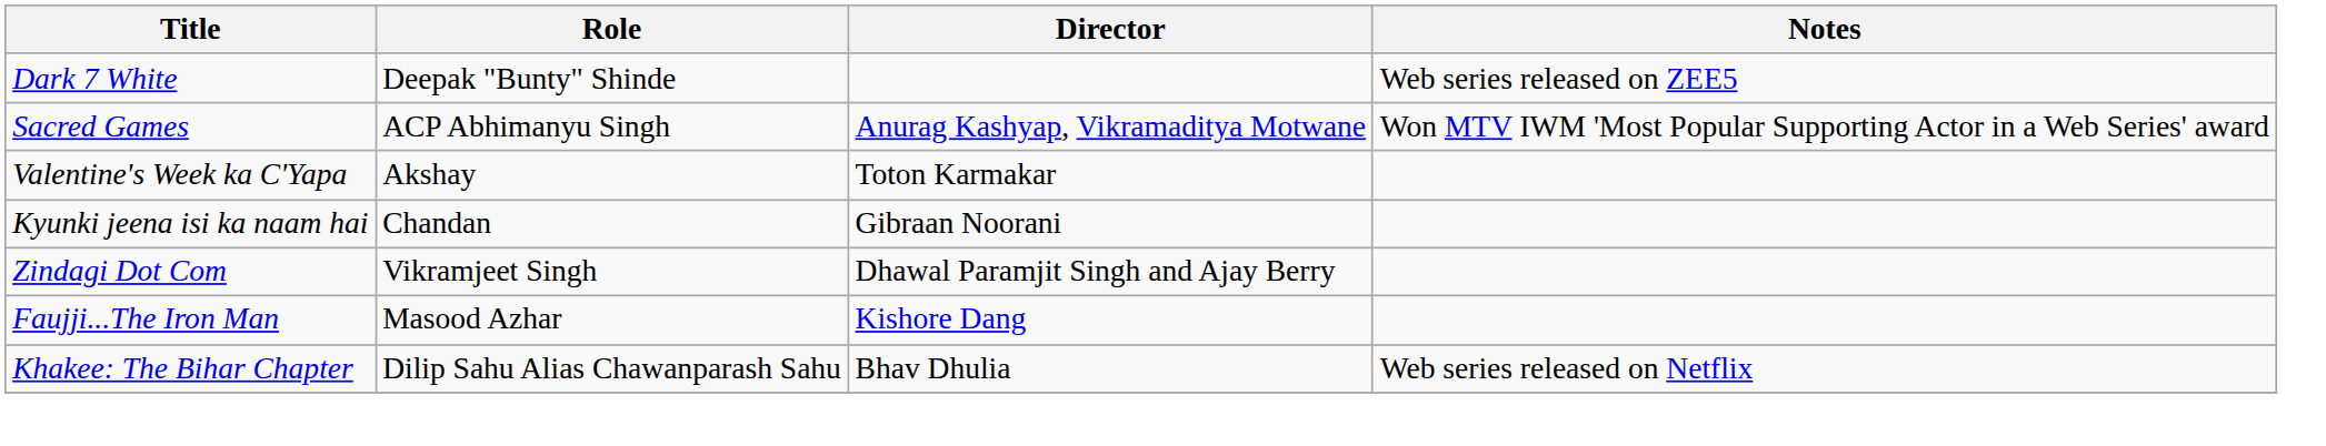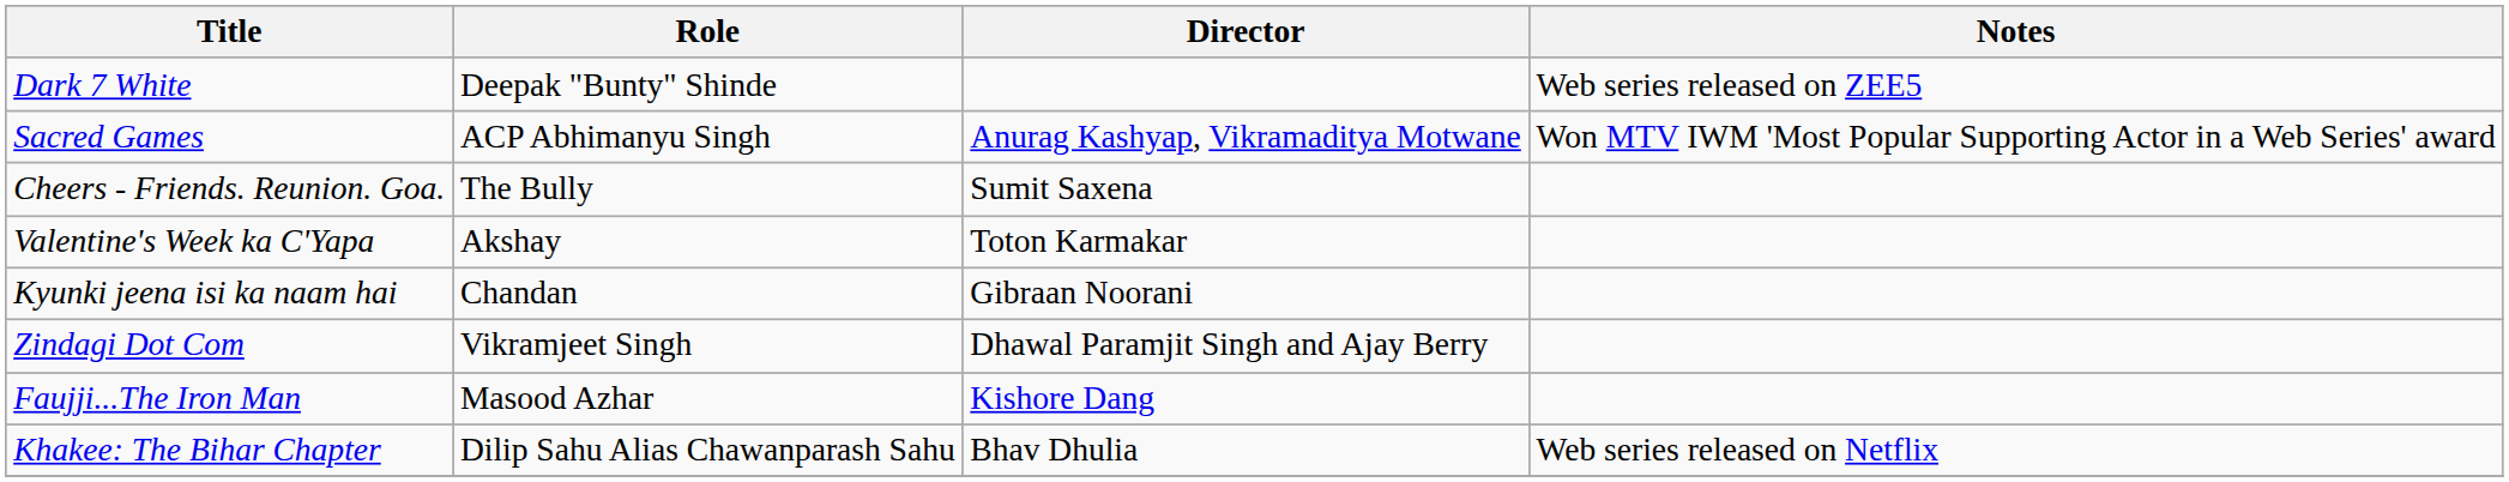 <table class="wikitable">
 <tr>
 <th>Title</th>
 <th>Role</th>
 <th>Director</th>
 <th>Notes</th>
 </tr>
 <tr>
 <td><em><a href='#'>Dark 7 White</a></em></td>
 <td>Deepak "Bunty" Shinde</td>
 <td></td>
 <td>Web series released on <a href='#'>ZEE5</a></td>
 </tr>
 <tr>
 <td><em><a href='#'>Sacred Games</a></em></td>
 <td>ACP Abhimanyu Singh</td>
 <td><a href='#'>Anurag Kashyap</a>, <a href='#'>Vikramaditya Motwane</a></td>
 <td>Won <a href='#'>MTV</a> IWM 'Most Popular Supporting Actor in a Web Series' award</td>
+</tr>
+<tr>
+<td><em>Cheers - Friends. Reunion. Goa.</em></td>
+<td>The Bully</td>
+<td>Sumit Saxena</td>
+<td></td>
 </tr>
 <tr>
 <td><em>Valentine's Week ka C'Yapa</em></td>
 <td>Akshay</td>
 <td>Toton Karmakar</td>
 <td></td>
 </tr>
 <tr>
 <td><em>Kyunki jeena isi ka naam hai</em></td>
 <td>Chandan</td>
 <td>Gibraan Noorani</td>
 <td></td>
 </tr>
 <tr>
 <td><em><a href='#'>Zindagi Dot Com</a></em></td>
 <td>Vikramjeet Singh</td>
 <td>Dhawal Paramjit Singh and Ajay Berry</td>
 <td></td>
 </tr>
 <tr>
 <td><em><a href='#'>Faujji...The Iron Man</a></em></td>
 <td>Masood Azhar</td>
 <td><a href='#'>Kishore Dang</a></td>
 <td></td>
 </tr>
 <tr>
 <td><em><a href='#'>Khakee: The Bihar Chapter</a></em></td>
 <td>Dilip Sahu Alias Chawanparash Sahu</td>
 <td>Bhav Dhulia</td>
 <td>Web series released on <a href='#'>Netflix</a></td>
 </tr>
 <tr>
 </tr>
 </table>
